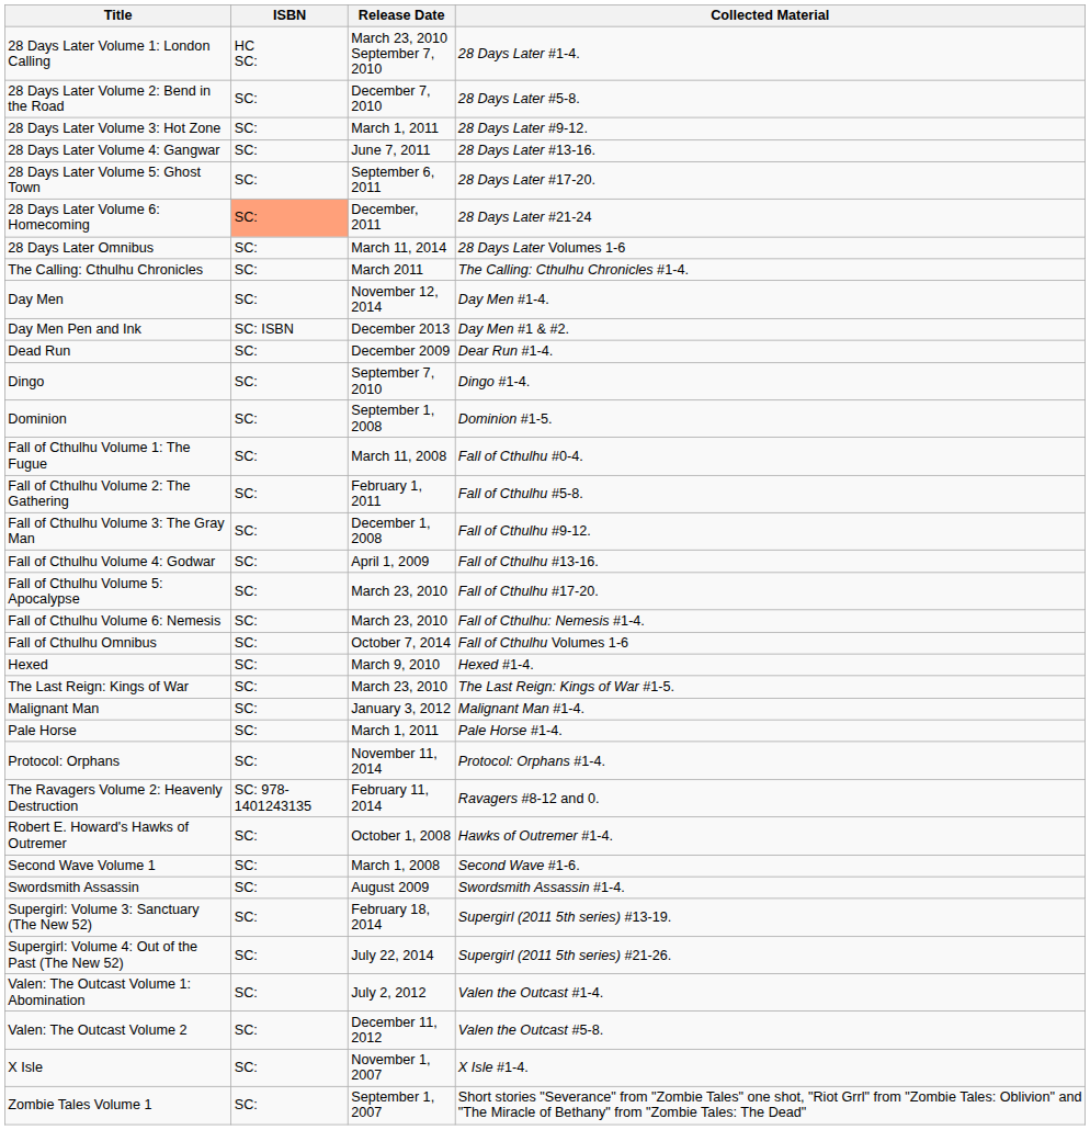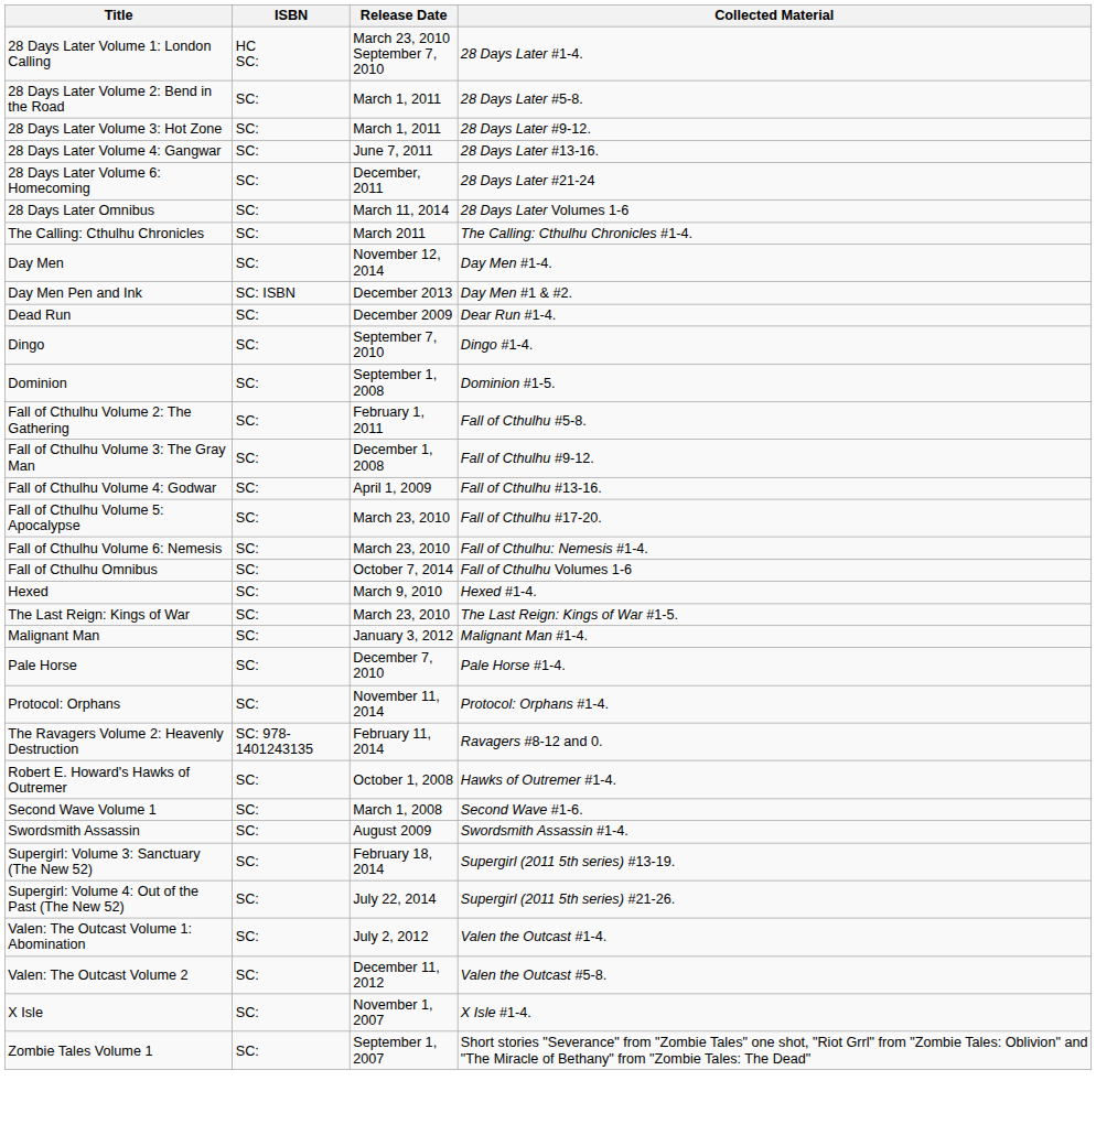 <table class="wikitable">
 <tr>
 <th>Title</th>
 <th>ISBN</th>
 <th>Release Date</th>
 <th>Collected Material</th>
 </tr>
 <tr>
 <td>28 Days Later Volume 1: London Calling</td>
 <td>HC <br>SC: </td>
 <td>March 23, 2010<br>September 7, 2010</td>
 <td><em>28 Days Later</em> #1-4.</td>
 </tr>
 <tr>
 <td>28 Days Later Volume 2: Bend in the Road</td>
 <td>SC: </td>
-<td>December 7, 2010</td>
+<td>March 1, 2011</td>
 <td><em>28 Days Later</em> #5-8.</td>
 </tr>
 <tr>
 <td>28 Days Later Volume 3: Hot Zone</td>
 <td>SC: </td>
 <td>March 1, 2011</td>
 <td><em>28 Days Later</em> #9-12.</td>
 </tr>
 <tr>
 <td>28 Days Later Volume 4: Gangwar</td>
 <td>SC: </td>
 <td>June 7, 2011</td>
 <td><em>28 Days Later</em> #13-16.</td>
 </tr>
 <tr>
-<td>28 Days Later Volume 5: Ghost Town</td>
+<td>28 Days Later Volume 6: Homecoming</td>
 <td>SC: </td>
-<td>September 6, 2011</td>
-<td><em>28 Days Later</em> #17-20.</td>
-</tr>
-<tr>
-<td>28 Days Later Volume 6: Homecoming</td>
-<td style="background: lightsalmon;">SC: </td>
 <td>December, 2011</td>
 <td><em>28 Days Later</em> #21-24</td>
 </tr>
 <tr>
 <td>28 Days Later Omnibus</td>
 <td>SC: </td>
 <td>March 11, 2014</td>
 <td><em>28 Days Later</em> Volumes 1-6</td>
 </tr>
 <tr>
 <td>The Calling: Cthulhu Chronicles</td>
 <td>SC: </td>
 <td>March 2011</td>
 <td><em>The Calling: Cthulhu Chronicles</em> #1-4.</td>
 </tr>
 <tr>
 <td>Day Men</td>
 <td>SC: </td>
 <td>November 12, 2014</td>
 <td><em>Day Men</em> #1-4.</td>
 </tr>
 <tr>
 <td>Day Men Pen and Ink</td>
 <td>SC: ISBN</td>
 <td>December 2013</td>
 <td><em>Day Men</em> #1 & #2.</td>
 </tr>
 <tr>
 <td>Dead Run</td>
 <td>SC: </td>
 <td>December 2009</td>
 <td><em>Dear Run</em> #1-4.</td>
 </tr>
 <tr>
 <td>Dingo</td>
 <td>SC: </td>
 <td>September 7, 2010</td>
 <td><em>Dingo</em> #1-4.</td>
 </tr>
 <tr>
 <td>Dominion</td>
 <td>SC: </td>
 <td>September 1, 2008</td>
 <td><em>Dominion</em> #1-5.</td>
-</tr>
-<tr>
-<td>Fall of Cthulhu Volume 1: The Fugue</td>
-<td>SC: </td>
-<td>March 11, 2008</td>
-<td><em>Fall of Cthulhu</em> #0-4.</td>
 </tr>
 <tr>
 <td>Fall of Cthulhu Volume 2: The Gathering</td>
 <td>SC: </td>
 <td>February 1, 2011</td>
 <td><em>Fall of Cthulhu</em> #5-8.</td>
 </tr>
 <tr>
 <td>Fall of Cthulhu Volume 3: The Gray Man</td>
 <td>SC: </td>
 <td>December 1, 2008</td>
 <td><em>Fall of Cthulhu</em> #9-12.</td>
 </tr>
 <tr>
 <td>Fall of Cthulhu Volume 4: Godwar</td>
 <td>SC: </td>
 <td>April 1, 2009</td>
 <td><em>Fall of Cthulhu</em> #13-16.</td>
 </tr>
 <tr>
 <td>Fall of Cthulhu Volume 5: Apocalypse</td>
 <td>SC: </td>
 <td>March 23, 2010</td>
 <td><em>Fall of Cthulhu</em> #17-20.</td>
 </tr>
 <tr>
 <td>Fall of Cthulhu Volume 6: Nemesis</td>
 <td>SC: </td>
 <td>March 23, 2010</td>
 <td><em>Fall of Cthulhu: Nemesis</em> #1-4.</td>
 </tr>
 <tr>
 <td>Fall of Cthulhu Omnibus</td>
 <td>SC: </td>
 <td>October 7, 2014</td>
 <td><em>Fall of Cthulhu</em> Volumes 1-6</td>
 </tr>
 <tr>
 <td>Hexed</td>
 <td>SC: </td>
 <td>March 9, 2010</td>
 <td><em>Hexed</em> #1-4.</td>
 </tr>
 <tr>
 <td>The Last Reign: Kings of War</td>
 <td>SC: </td>
 <td>March 23, 2010</td>
 <td><em>The Last Reign: Kings of War</em> #1-5.</td>
 </tr>
 <tr>
 <td>Malignant Man</td>
 <td>SC: </td>
 <td>January 3, 2012</td>
 <td><em>Malignant Man</em> #1-4.</td>
 </tr>
 <tr>
 <td>Pale Horse</td>
 <td>SC: </td>
-<td>March 1, 2011</td>
+<td>December 7, 2010</td>
 <td><em>Pale Horse</em> #1-4.</td>
 </tr>
 <tr>
 <td>Protocol: Orphans</td>
 <td>SC: </td>
 <td>November 11, 2014</td>
 <td><em>Protocol: Orphans</em> #1-4.</td>
 </tr>
 <tr>
 <td>The Ravagers Volume 2: Heavenly Destruction</td>
 <td>SC: 978-1401243135</td>
 <td>February 11, 2014</td>
 <td><em>Ravagers</em> #8-12 and 0.</td>
 </tr>
 <tr>
 <td>Robert E. Howard's Hawks of Outremer</td>
 <td>SC: </td>
 <td>October 1, 2008</td>
 <td><em>Hawks of Outremer</em> #1-4.</td>
 </tr>
 <tr>
 <td>Second Wave Volume 1</td>
 <td>SC: </td>
 <td>March 1, 2008</td>
 <td><em>Second Wave</em> #1-6.</td>
 </tr>
 <tr>
 <td>Swordsmith Assassin</td>
 <td>SC: </td>
 <td>August 2009</td>
 <td><em>Swordsmith Assassin</em> #1-4.</td>
 </tr>
 <tr>
 <td>Supergirl: Volume 3: Sanctuary (The New 52)</td>
 <td>SC: </td>
 <td>February 18, 2014</td>
 <td><em>Supergirl (2011 5th series)</em> #13-19.</td>
 </tr>
 <tr>
 <td>Supergirl: Volume 4: Out of the Past (The New 52)</td>
 <td>SC: </td>
 <td>July 22, 2014</td>
 <td><em>Supergirl (2011 5th series)</em> #21-26.</td>
 </tr>
 <tr>
 <td>Valen: The Outcast Volume 1: Abomination</td>
 <td>SC: </td>
 <td>July 2, 2012</td>
 <td><em>Valen the Outcast</em> #1-4.</td>
 </tr>
 <tr>
 <td>Valen: The Outcast Volume 2</td>
 <td>SC: </td>
 <td>December 11, 2012</td>
 <td><em>Valen the Outcast</em> #5-8.</td>
 </tr>
 <tr>
 <td>X Isle</td>
 <td>SC: </td>
 <td>November 1, 2007</td>
 <td><em>X Isle</em> #1-4.</td>
 </tr>
 <tr>
 <td>Zombie Tales Volume 1</td>
 <td>SC: </td>
 <td>September 1, 2007</td>
 <td>Short stories "Severance" from "Zombie Tales" one shot, "Riot Grrl" from "Zombie Tales: Oblivion" and "The Miracle of Bethany" from "Zombie Tales: The Dead"</td>
 </tr>
 </table>
